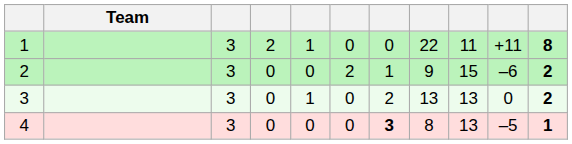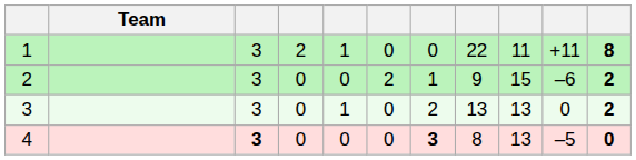 <table class="wikitable" style="text-align: center; font-size: 100%;">
 <tr>
 <th width="30"></th>
 <th width="150">Team</th>
 <th width="30"></th>
 <th width="30"></th>
 <th width="30"></th>
 <th width="30"></th>
 <th width="30"></th>
 <th width="30"></th>
 <th width="30"></th>
 <th width="30"></th>
 <th width="30"></th>
 </tr>
 <tr style="background-color: #bbf3bb">
 <td>1</td>
 <td align="left"></td>
 <td>3</td>
 <td>2</td>
 <td>1</td>
 <td>0</td>
 <td>0</td>
 <td>22</td>
 <td>11</td>
 <td>+11</td>
 <td><strong>8</strong></td>
 </tr>
 <tr style="background-color: #bbf3bb">
 <td>2</td>
 <td align="left"></td>
 <td>3</td>
 <td>0</td>
 <td>0</td>
 <td>2</td>
 <td>1</td>
 <td>9</td>
 <td>15</td>
 <td>–6</td>
 <td><strong>2</strong></td>
 </tr>
 <tr style="background-color: #edfced">
 <td>3</td>
 <td align="left"></td>
 <td>3</td>
 <td>0</td>
 <td>1</td>
 <td>0</td>
 <td>2</td>
 <td>13</td>
 <td>13</td>
 <td>0</td>
 <td><strong>2</strong></td>
 </tr>
 <tr style="background-color: #ffdddd">
 <td>4</td>
 <td align="left"></td>
-<td>3</td>
+<td><strong>3</strong></td>
 <td>0</td>
 <td>0</td>
 <td>0</td>
 <td><strong>3</strong></td>
 <td>8</td>
 <td>13</td>
 <td>–5</td>
-<td><strong>1</strong></td>
+<td><strong>0</strong></td>
 </tr>
 </table>
